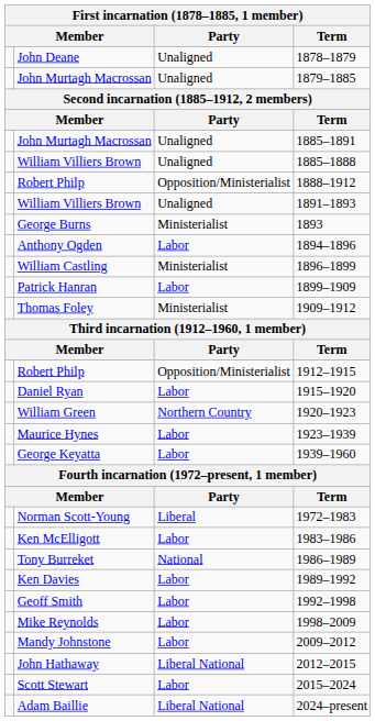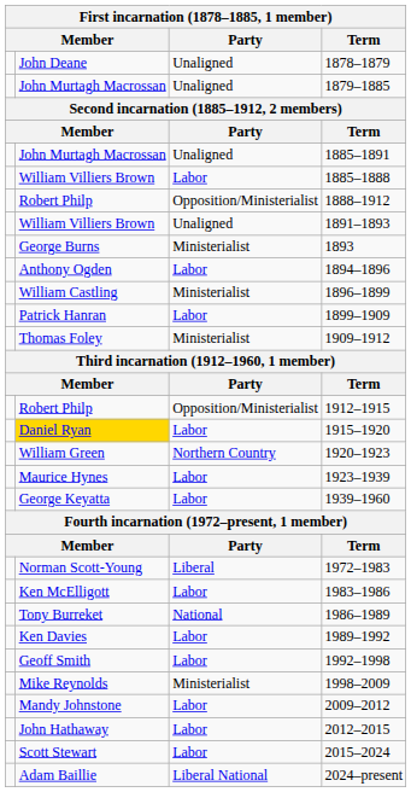 <table class="wikitable">
 <tr>
 <th colspan="4">First incarnation (1878–1885, 1 member)</th>
 </tr>
 <tr>
 <th colspan="2">Member</th>
 <th>Party</th>
 <th>Term</th>
 </tr>
 <tr>
 <td> </td>
 <td><a href='#'>John Deane</a></td>
 <td>Unaligned</td>
 <td>1878–1879</td>
 </tr>
 <tr>
 <td> </td>
 <td><a href='#'>John Murtagh Macrossan</a></td>
 <td>Unaligned</td>
 <td>1879–1885</td>
 </tr>
 <tr>
 <th colspan="4">Second incarnation (1885–1912, 2 members)</th>
 </tr>
 <tr>
 <th colspan="2">Member</th>
 <th>Party</th>
 <th>Term</th>
 </tr>
 <tr>
 <td> </td>
 <td><a href='#'>John Murtagh Macrossan</a></td>
 <td>Unaligned</td>
 <td>1885–1891</td>
 </tr>
 <tr>
 <td> </td>
 <td><a href='#'>William Villiers Brown</a></td>
-<td>Unaligned</td>
+<td><a href='#'>Labor</a></td>
 <td>1885–1888</td>
 </tr>
 <tr>
 <td> </td>
 <td><a href='#'>Robert Philp</a></td>
 <td>Opposition/Ministerialist</td>
 <td>1888–1912</td>
 </tr>
 <tr>
 <td> </td>
 <td><a href='#'>William Villiers Brown</a></td>
 <td>Unaligned</td>
 <td>1891–1893</td>
 </tr>
 <tr>
 <td> </td>
 <td><a href='#'>George Burns</a></td>
 <td>Ministerialist</td>
 <td>1893</td>
 </tr>
 <tr>
 <td> </td>
 <td><a href='#'>Anthony Ogden</a></td>
 <td><a href='#'>Labor</a></td>
 <td>1894–1896</td>
 </tr>
 <tr>
 <td> </td>
 <td><a href='#'>William Castling</a></td>
 <td>Ministerialist</td>
 <td>1896–1899</td>
 </tr>
 <tr>
 <td> </td>
 <td><a href='#'>Patrick Hanran</a></td>
 <td><a href='#'>Labor</a></td>
 <td>1899–1909</td>
 </tr>
 <tr>
 <td> </td>
 <td><a href='#'>Thomas Foley</a></td>
 <td>Ministerialist</td>
 <td>1909–1912</td>
 </tr>
 <tr>
 <th colspan="4">Third incarnation (1912–1960, 1 member)</th>
 </tr>
 <tr>
 <th colspan="2">Member</th>
 <th>Party</th>
 <th>Term</th>
 </tr>
 <tr>
 <td> </td>
 <td><a href='#'>Robert Philp</a></td>
 <td>Opposition/Ministerialist</td>
 <td>1912–1915</td>
 </tr>
 <tr>
 <td> </td>
-<td><a href='#'>Daniel Ryan</a></td>
+<td style="background: gold;"><a href='#'>Daniel Ryan</a></td>
 <td><a href='#'>Labor</a></td>
 <td>1915–1920</td>
 </tr>
 <tr>
 <td> </td>
 <td><a href='#'>William Green</a></td>
 <td><a href='#'>Northern Country</a></td>
 <td>1920–1923</td>
 </tr>
 <tr>
 <td> </td>
 <td><a href='#'>Maurice Hynes</a></td>
 <td><a href='#'>Labor</a></td>
 <td>1923–1939</td>
 </tr>
 <tr>
 <td> </td>
 <td><a href='#'>George Keyatta</a></td>
 <td><a href='#'>Labor</a></td>
 <td>1939–1960</td>
 </tr>
 <tr>
 <th colspan="4">Fourth incarnation (1972–present, 1 member)</th>
 </tr>
 <tr>
 <th colspan="2">Member</th>
 <th>Party</th>
 <th>Term</th>
 </tr>
 <tr>
 <td> </td>
 <td><a href='#'>Norman Scott-Young</a></td>
 <td><a href='#'>Liberal</a></td>
 <td>1972–1983</td>
 </tr>
 <tr>
 <td> </td>
 <td><a href='#'>Ken McElligott</a></td>
 <td><a href='#'>Labor</a></td>
 <td>1983–1986</td>
 </tr>
 <tr>
 <td> </td>
 <td><a href='#'>Tony Burreket</a></td>
 <td><a href='#'>National</a></td>
 <td>1986–1989</td>
 </tr>
 <tr>
 <td> </td>
 <td><a href='#'>Ken Davies</a></td>
 <td><a href='#'>Labor</a></td>
 <td>1989–1992</td>
 </tr>
 <tr>
 <td> </td>
 <td><a href='#'>Geoff Smith</a></td>
 <td><a href='#'>Labor</a></td>
 <td>1992–1998</td>
 </tr>
 <tr>
 <td> </td>
 <td><a href='#'>Mike Reynolds</a></td>
-<td><a href='#'>Labor</a></td>
+<td>Ministerialist</td>
 <td>1998–2009</td>
 </tr>
 <tr>
 <td> </td>
 <td><a href='#'>Mandy Johnstone</a></td>
 <td><a href='#'>Labor</a></td>
 <td>2009–2012</td>
 </tr>
 <tr>
 <td> </td>
 <td><a href='#'>John Hathaway</a></td>
-<td><a href='#'>Liberal National</a></td>
+<td><a href='#'>Labor</a></td>
 <td>2012–2015</td>
 </tr>
 <tr>
 <td> </td>
 <td><a href='#'>Scott Stewart</a></td>
 <td><a href='#'>Labor</a></td>
 <td>2015–2024</td>
 </tr>
 <tr>
 <td> </td>
 <td><a href='#'>Adam Baillie</a></td>
 <td><a href='#'>Liberal National</a></td>
 <td>2024–present</td>
 </tr>
 </table>
